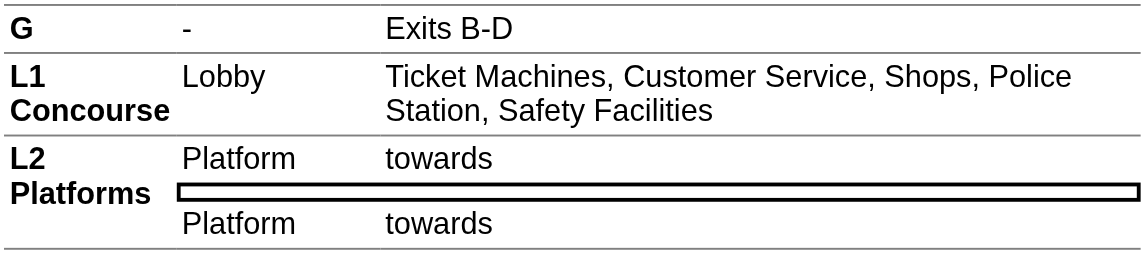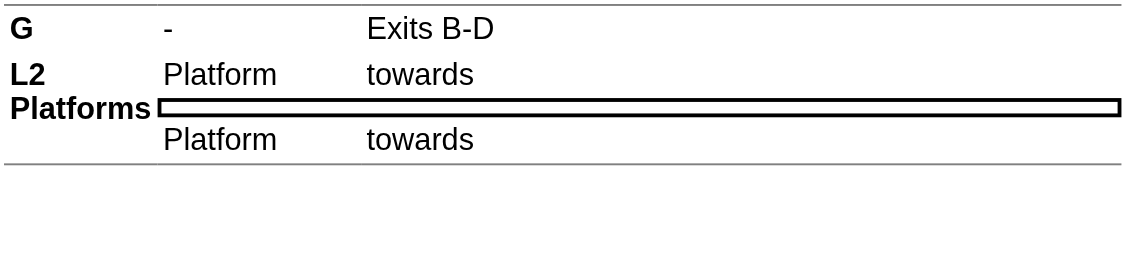 <table border=0 cellspacing=0 cellpadding=3>
 <tr>
 <td style="border-top:solid 1px gray;" width=50 valign=top><strong>G</strong></td>
 <td style="border-top:solid 1px gray;" width=100 valign=top>-</td>
 <td style="border-top:solid 1px gray;" width=390 valign=top>Exits B-D</td>
-</tr>
-<tr>
-<td style="border-bottom:solid 1px gray; border-top:solid 1px gray;" valign=top><strong>L1<br>Concourse</strong></td>
-<td style="border-bottom:solid 1px gray; border-top:solid 1px gray;" valign=top>Lobby</td>
-<td style="border-bottom:solid 1px gray; border-top:solid 1px gray;" valign=top>Ticket Machines, Customer Service, Shops, Police Station, Safety Facilities</td>
 </tr>
 <tr>
 <td style="border-bottom:solid 1px gray;" rowspan=3 valign=top><strong>L2<br>Platforms</strong></td>
 <td>Platform </td>
 <td>  towards  </td>
 </tr>
 <tr>
 <td style="border-right:solid 2px black;border-left:solid 2px black;border-top:solid 2px black;border-bottom:solid 2px black;text-align:center;" colspan=2></td>
 </tr>
 <tr>
 <td style="border-bottom:solid 1px gray;">Platform </td>
 <td style="border-bottom:solid 1px gray;"> towards    </td>
 </tr>
 </table>
